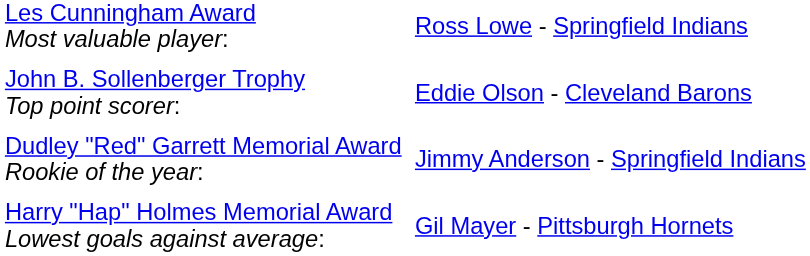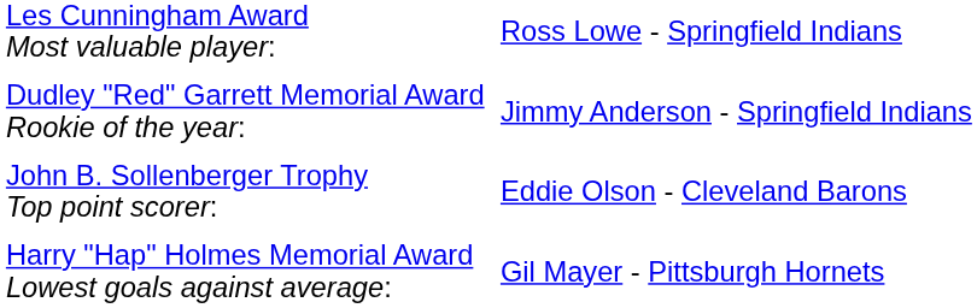 <table cellpadding="3" cellspacing="3">
 <tr>
 <td><a href='#'>Les Cunningham Award</a><br><em>Most valuable player</em>:</td>
 <td><a href='#'>Ross Lowe</a> - <a href='#'>Springfield Indians</a></td>
 </tr>
 <tr>
+<td><a href='#'>Dudley "Red" Garrett Memorial Award</a><br><em>Rookie of the year</em>:</td>
+<td><a href='#'>Jimmy Anderson</a> - <a href='#'>Springfield Indians</a></td>
+</tr>
+<tr>
 <td><a href='#'>John B. Sollenberger Trophy</a><br><em>Top point scorer</em>:</td>
 <td><a href='#'>Eddie Olson</a> - <a href='#'>Cleveland Barons</a></td>
-</tr>
-<tr>
-<td><a href='#'>Dudley "Red" Garrett Memorial Award</a><br><em>Rookie of the year</em>:</td>
-<td><a href='#'>Jimmy Anderson</a> - <a href='#'>Springfield Indians</a></td>
 </tr>
 <tr>
 <td><a href='#'>Harry "Hap" Holmes Memorial Award</a><br><em>Lowest goals against average</em>:</td>
 <td><a href='#'>Gil Mayer</a> - <a href='#'>Pittsburgh Hornets</a></td>
 </tr>
 </table>
